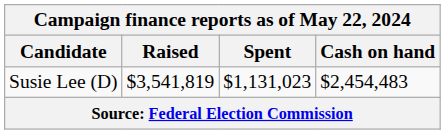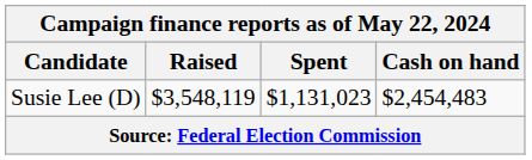 <table class="wikitable sortable">
 <tr>
 <th colspan=4>Campaign finance reports as of May 22, 2024</th>
 </tr>
 <tr style="text-align:center;">
 <th>Candidate</th>
 <th>Raised</th>
 <th>Spent</th>
 <th>Cash on hand</th>
 </tr>
 <tr>
 <td>Susie Lee (D)</td>
-<td>$3,541,819</td>
+<td>$3,548,119</td>
 <td>$1,131,023</td>
 <td>$2,454,483</td>
 </tr>
 <tr>
 <th colspan="4"><small>Source: <a href='#'>Federal Election Commission</a></small></th>
 </tr>
 </table>
